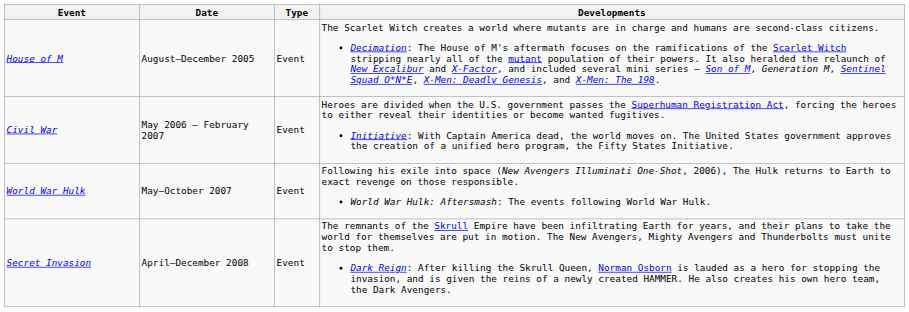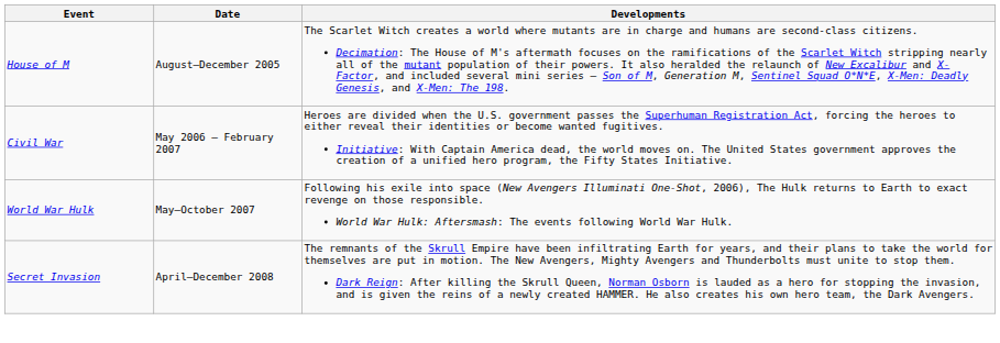 <table class="wikitable">
 <tr>
 <th width=15%>Event</th>
 <th width=15%>Date</th>
-<th width=5%>Type</th>
 <th width=70%>Developments</th>
 </tr>
 <tr>
 <td><em><a href='#'>House of M</a></em></td>
 <td>August–December 2005</td>
-<td>Event</td>
 <td>The Scarlet Witch creates a world where mutants are in charge and humans are second-class citizens.<br><ul><li><em><a href='#'>Decimation</a></em>: The House of M's aftermath focuses on the ramifications of the <a href='#'>Scarlet Witch</a> stripping nearly all of the <a href='#'>mutant</a> population of their powers. It also heralded the relaunch of <em><a href='#'>New Excalibur</a></em> and <em><a href='#'>X-Factor</a></em>, and included several mini series — <em><a href='#'>Son of M</a></em>, <em>Generation M</em>, <em><a href='#'>Sentinel Squad O*N*E</a></em>, <em><a href='#'>X-Men: Deadly Genesis</a></em>, and <em><a href='#'>X-Men: The 198</a></em>.</li></ul></td>
 </tr>
 <tr>
 <td><em><a href='#'>Civil War</a></em></td>
 <td>May 2006 – February 2007</td>
-<td>Event</td>
 <td>Heroes are divided when the U.S. government passes the <a href='#'>Superhuman Registration Act</a>, forcing the heroes to either reveal their identities or become wanted fugitives.<br><ul><li><em><a href='#'>Initiative</a></em>: With Captain America dead, the world moves on. The United States government approves the creation of a unified hero program, the Fifty States Initiative.</li></ul></td>
 </tr>
 <tr>
 <td><em><a href='#'>World War Hulk</a></em></td>
 <td>May–October 2007</td>
-<td>Event</td>
 <td>Following his exile into space (<em>New Avengers Illuminati One-Shot</em>, 2006), The Hulk returns to Earth to exact revenge on those responsible.<br><ul><li><em>World War Hulk: Aftersmash</em>: The events following World War Hulk.</li></ul></td>
 </tr>
 <tr>
 <td><em><a href='#'>Secret Invasion</a></em></td>
 <td>April–December 2008</td>
-<td>Event</td>
 <td>The remnants of the <a href='#'>Skrull</a> Empire have been infiltrating Earth for years, and their plans to take the world for themselves are put in motion. The New Avengers, Mighty Avengers and Thunderbolts must unite to stop them.<br><ul><li><em><a href='#'>Dark Reign</a></em>: After killing the Skrull Queen, <a href='#'>Norman Osborn</a> is lauded as a hero for stopping the invasion, and is given the reins of a newly created HAMMER. He also creates his own hero team, the Dark Avengers.</li></ul></td>
 </tr>
 </table>
